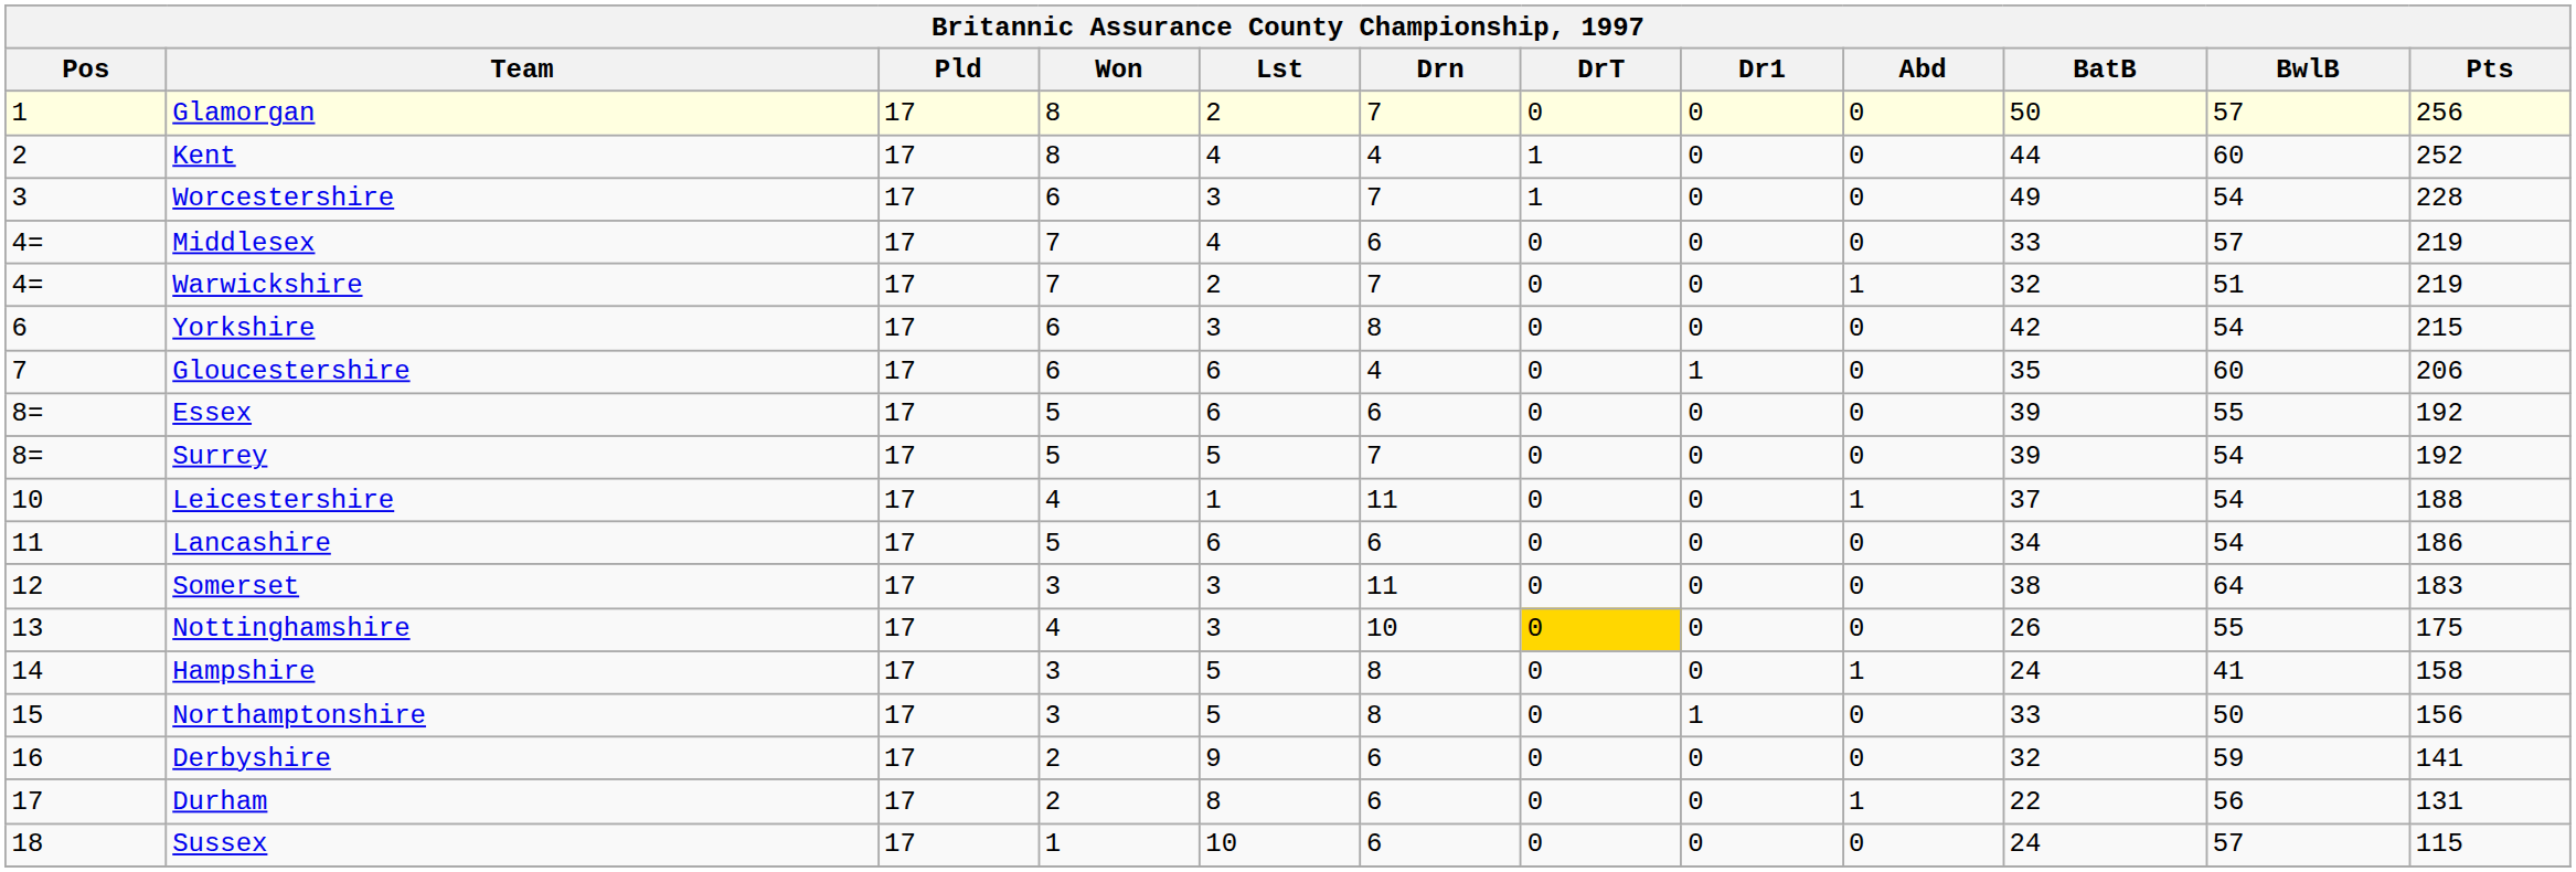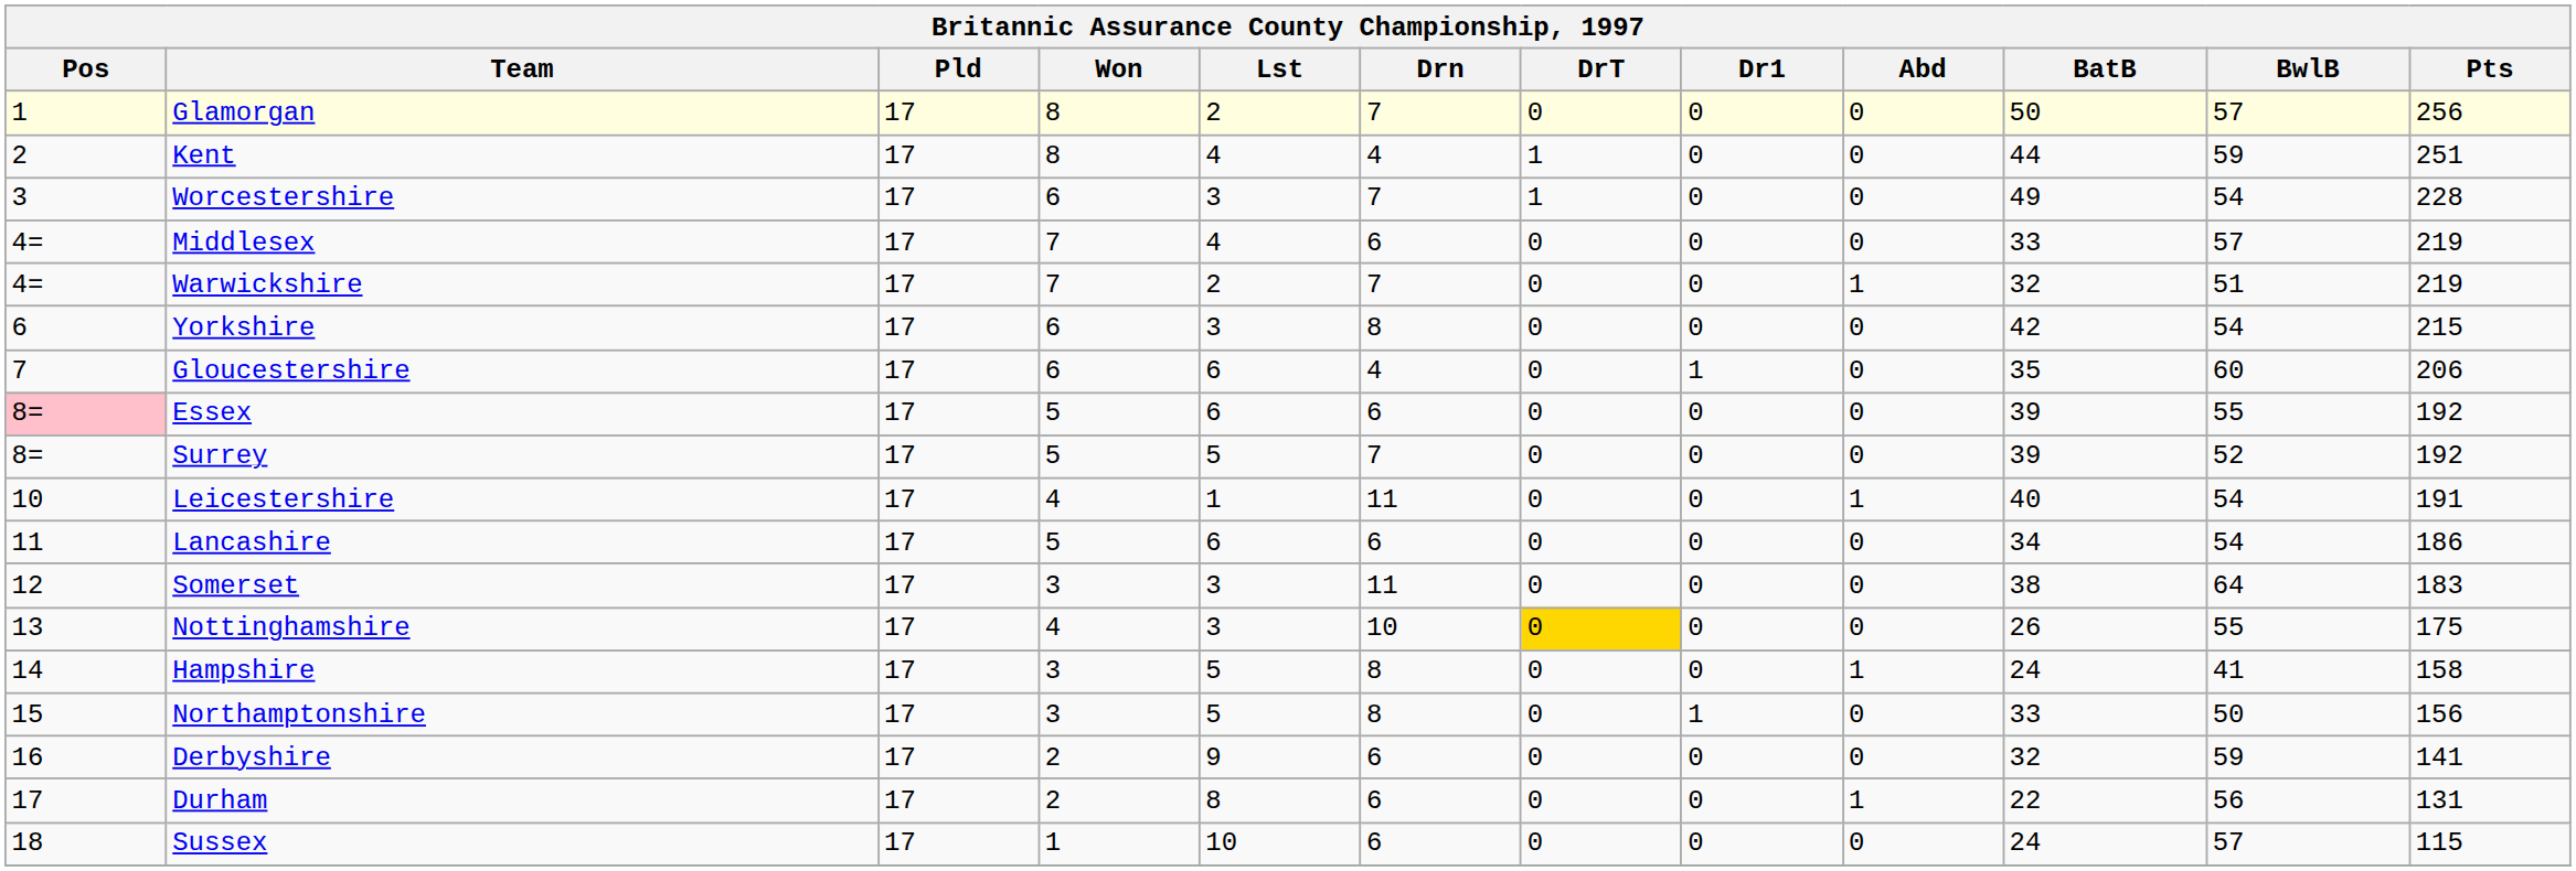 <table class="wikitable" width="100%">
 <tr>
 <th bgcolor="#efefef" colspan=14>Britannic Assurance County Championship, 1997</th>
 </tr>
 <tr bgcolor="#efefef">
 <th>Pos</th>
 <th>Team</th>
 <th>Pld</th>
 <th>Won</th>
 <th>Lst</th>
 <th>Drn</th>
 <th>DrT</th>
 <th>Dr1</th>
 <th>Abd</th>
 <th>BatB</th>
 <th>BwlB</th>
 <th>Pts</th>
 </tr>
 <tr bgcolor="#ffffe0">
 <td>1</td>
 <td><a href='#'>Glamorgan</a></td>
 <td>17</td>
 <td>8</td>
 <td>2</td>
 <td>7</td>
 <td>0</td>
 <td>0</td>
 <td>0</td>
 <td>50</td>
 <td>57</td>
 <td>256</td>
 </tr>
 <tr>
 <td>2</td>
 <td><a href='#'>Kent</a></td>
 <td>17</td>
 <td>8</td>
 <td>4</td>
 <td>4</td>
 <td>1</td>
 <td>0</td>
 <td>0</td>
 <td>44</td>
-<td>60</td>
-<td>252</td>
+<td>59</td>
+<td>251</td>
 </tr>
 <tr>
 <td>3</td>
 <td><a href='#'>Worcestershire</a></td>
 <td>17</td>
 <td>6</td>
 <td>3</td>
 <td>7</td>
 <td>1</td>
 <td>0</td>
 <td>0</td>
 <td>49</td>
 <td>54</td>
 <td>228</td>
 </tr>
 <tr>
 <td>4=</td>
 <td><a href='#'>Middlesex</a></td>
 <td>17</td>
 <td>7</td>
 <td>4</td>
 <td>6</td>
 <td>0</td>
 <td>0</td>
 <td>0</td>
 <td>33</td>
 <td>57</td>
 <td>219</td>
 </tr>
 <tr>
 <td>4=</td>
 <td><a href='#'>Warwickshire</a></td>
 <td>17</td>
 <td>7</td>
 <td>2</td>
 <td>7</td>
 <td>0</td>
 <td>0</td>
 <td>1</td>
 <td>32</td>
 <td>51</td>
 <td>219</td>
 </tr>
 <tr>
 <td>6</td>
 <td><a href='#'>Yorkshire</a></td>
 <td>17</td>
 <td>6</td>
 <td>3</td>
 <td>8</td>
 <td>0</td>
 <td>0</td>
 <td>0</td>
 <td>42</td>
 <td>54</td>
 <td>215</td>
 </tr>
 <tr>
 <td>7</td>
 <td><a href='#'>Gloucestershire</a></td>
 <td>17</td>
 <td>6</td>
 <td>6</td>
 <td>4</td>
 <td>0</td>
 <td>1</td>
 <td>0</td>
 <td>35</td>
 <td>60</td>
 <td>206</td>
 </tr>
 <tr>
-<td>8=</td>
+<td style="background: pink;">8=</td>
 <td><a href='#'>Essex</a></td>
 <td>17</td>
 <td>5</td>
 <td>6</td>
 <td>6</td>
 <td>0</td>
 <td>0</td>
 <td>0</td>
 <td>39</td>
 <td>55</td>
 <td>192</td>
 </tr>
 <tr>
 <td>8=</td>
 <td><a href='#'>Surrey</a></td>
 <td>17</td>
 <td>5</td>
 <td>5</td>
 <td>7</td>
 <td>0</td>
 <td>0</td>
 <td>0</td>
 <td>39</td>
-<td>54</td>
+<td>52</td>
 <td>192</td>
 </tr>
 <tr>
 <td>10</td>
 <td><a href='#'>Leicestershire</a></td>
 <td>17</td>
 <td>4</td>
 <td>1</td>
 <td>11</td>
 <td>0</td>
 <td>0</td>
 <td>1</td>
-<td>37</td>
+<td>40</td>
 <td>54</td>
-<td>188</td>
+<td>191</td>
 </tr>
 <tr>
 <td>11</td>
 <td><a href='#'>Lancashire</a></td>
 <td>17</td>
 <td>5</td>
 <td>6</td>
 <td>6</td>
 <td>0</td>
 <td>0</td>
 <td>0</td>
 <td>34</td>
 <td>54</td>
 <td>186</td>
 </tr>
 <tr>
 <td>12</td>
 <td><a href='#'>Somerset</a></td>
 <td>17</td>
 <td>3</td>
 <td>3</td>
 <td>11</td>
 <td>0</td>
 <td>0</td>
 <td>0</td>
 <td>38</td>
 <td>64</td>
 <td>183</td>
 </tr>
 <tr>
 <td>13</td>
 <td><a href='#'>Nottinghamshire</a></td>
 <td>17</td>
 <td>4</td>
 <td>3</td>
 <td>10</td>
 <td style="background: gold;">0</td>
 <td>0</td>
 <td>0</td>
 <td>26</td>
 <td>55</td>
 <td>175</td>
 </tr>
 <tr>
 <td>14</td>
 <td><a href='#'>Hampshire</a></td>
 <td>17</td>
 <td>3</td>
 <td>5</td>
 <td>8</td>
 <td>0</td>
 <td>0</td>
 <td>1</td>
 <td>24</td>
 <td>41</td>
 <td>158</td>
 </tr>
 <tr>
 <td>15</td>
 <td><a href='#'>Northamptonshire</a></td>
 <td>17</td>
 <td>3</td>
 <td>5</td>
 <td>8</td>
 <td>0</td>
 <td>1</td>
 <td>0</td>
 <td>33</td>
 <td>50</td>
 <td>156</td>
 </tr>
 <tr>
 <td>16</td>
 <td><a href='#'>Derbyshire</a></td>
 <td>17</td>
 <td>2</td>
 <td>9</td>
 <td>6</td>
 <td>0</td>
 <td>0</td>
 <td>0</td>
 <td>32</td>
 <td>59</td>
 <td>141</td>
 </tr>
 <tr>
 <td>17</td>
 <td><a href='#'>Durham</a></td>
 <td>17</td>
 <td>2</td>
 <td>8</td>
 <td>6</td>
 <td>0</td>
 <td>0</td>
 <td>1</td>
 <td>22</td>
 <td>56</td>
 <td>131</td>
 </tr>
 <tr>
 <td>18</td>
 <td><a href='#'>Sussex</a></td>
 <td>17</td>
 <td>1</td>
 <td>10</td>
 <td>6</td>
 <td>0</td>
 <td>0</td>
 <td>0</td>
 <td>24</td>
 <td>57</td>
 <td>115</td>
 </tr>
 <tr>
 </tr>
 </table>
